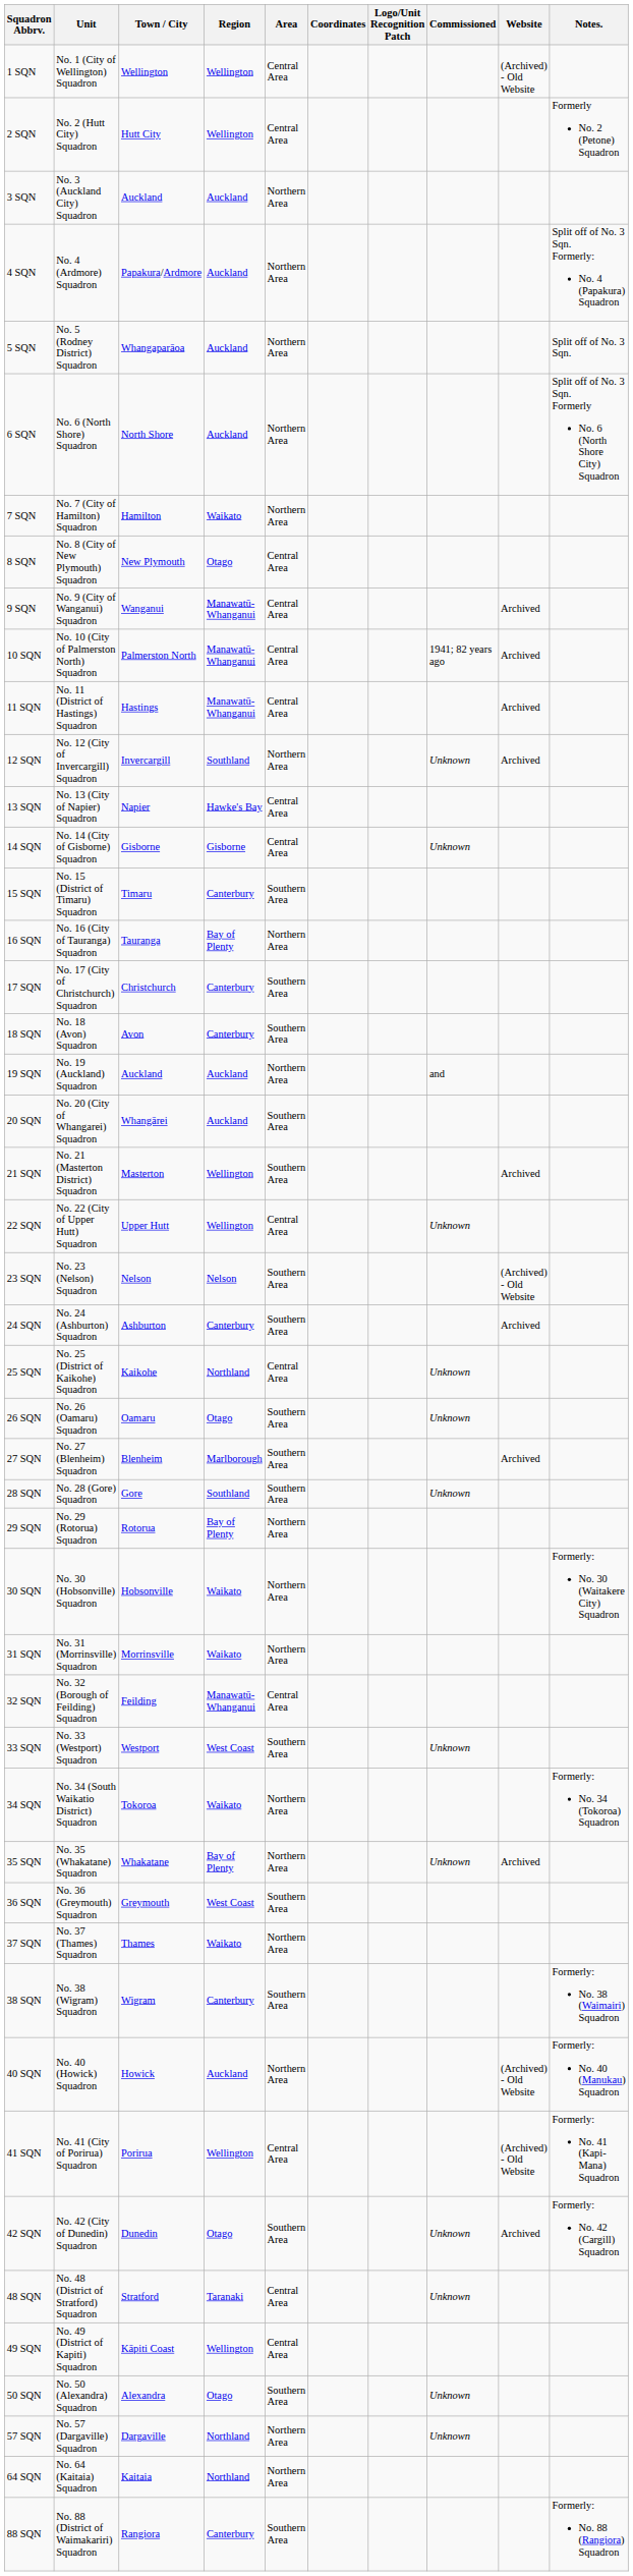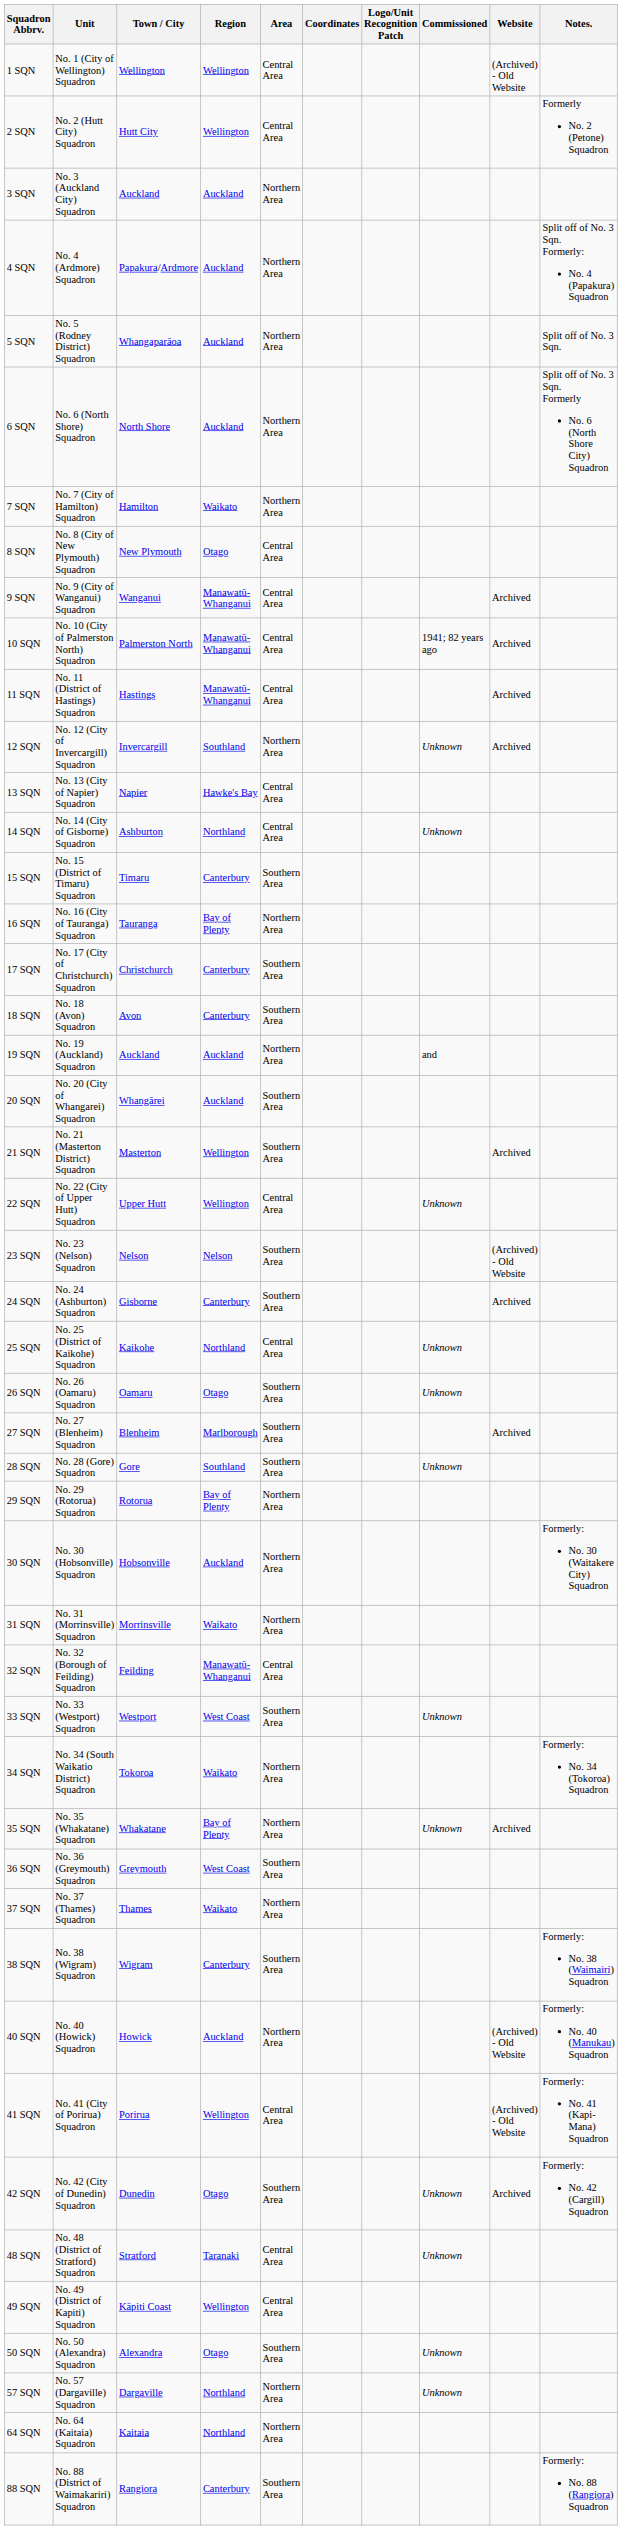 <table class="wikitable sortable">
 <tr>
 <th>Squadron <br>Abbrv.</th>
 <th>Unit</th>
 <th>Town / City</th>
 <th>Region</th>
 <th>Area</th>
 <th>Coordinates</th>
 <th class="unsortable">Logo/Unit Recognition Patch</th>
 <th data-sort-type="isoDate">Commissioned</th>
 <th class="unsortable">Website</th>
 <th>Notes.</th>
 </tr>
 <tr>
 <td>1 SQN</td>
 <td>No. 1 (City of Wellington) Squadron</td>
 <td><a href='#'>Wellington</a></td>
 <td><a href='#'>Wellington</a></td>
 <td data-sort-value="2">Central Area</td>
 <td></td>
 <td></td>
 <td></td>
 <td><br> (Archived) - Old Website</td>
 <td></td>
 </tr>
 <tr>
 <td>2 SQN</td>
 <td>No. 2 (Hutt City) Squadron</td>
 <td><a href='#'>Hutt City</a></td>
 <td><a href='#'>Wellington</a></td>
 <td data-sort-value="2">Central Area</td>
 <td></td>
 <td></td>
 <td></td>
 <td></td>
 <td>Formerly<br><ul><li>No. 2 (Petone) Squadron</li></ul></td>
 </tr>
 <tr>
 <td>3 SQN</td>
 <td>No. 3 (Auckland City) Squadron</td>
 <td><a href='#'>Auckland</a></td>
 <td><a href='#'>Auckland</a></td>
 <td data-sort-value="1">Northern Area</td>
 <td></td>
 <td></td>
 <td></td>
 <td></td>
 <td></td>
 </tr>
 <tr>
 <td>4 SQN</td>
 <td>No. 4 (Ardmore) Squadron</td>
 <td><a href='#'>Papakura</a>/<a href='#'>Ardmore</a></td>
 <td><a href='#'>Auckland</a></td>
 <td data-sort-value="1">Northern Area</td>
 <td></td>
 <td></td>
 <td></td>
 <td></td>
 <td>Split off of No. 3 Sqn.<br>Formerly:<ul><li>No. 4 (Papakura) Squadron</li></ul></td>
 </tr>
 <tr>
 <td>5 SQN</td>
 <td>No. 5 (Rodney District) Squadron</td>
 <td><a href='#'>Whangaparāoa</a></td>
 <td><a href='#'>Auckland</a></td>
 <td data-sort-value="1">Northern Area</td>
 <td></td>
 <td></td>
 <td></td>
 <td></td>
 <td>Split off of No. 3 Sqn.</td>
 </tr>
 <tr>
 <td>6 SQN</td>
 <td>No. 6 (North Shore) Squadron</td>
 <td><a href='#'>North Shore</a></td>
 <td><a href='#'>Auckland</a></td>
 <td data-sort-value="1">Northern Area</td>
 <td></td>
 <td></td>
 <td> </td>
 <td></td>
 <td>Split off of No. 3 Sqn.<br>Formerly<ul><li>No. 6 (North Shore City) Squadron</li></ul></td>
 </tr>
 <tr>
 <td>7 SQN</td>
 <td>No. 7 (City of Hamilton) Squadron</td>
 <td><a href='#'>Hamilton</a></td>
 <td><a href='#'>Waikato</a></td>
 <td data-sort-value="1">Northern Area</td>
 <td></td>
 <td></td>
 <td></td>
 <td></td>
 <td></td>
 </tr>
 <tr>
 <td>8 SQN</td>
 <td>No. 8 (City of New Plymouth) Squadron</td>
 <td><a href='#'>New Plymouth</a></td>
 <td><a href='#'>Otago</a></td>
 <td data-sort-value="2">Central Area</td>
 <td></td>
 <td></td>
 <td></td>
 <td></td>
 <td></td>
 </tr>
 <tr>
 <td>9 SQN</td>
 <td>No. 9 (City of Wanganui) Squadron</td>
 <td><a href='#'>Wanganui</a></td>
 <td><a href='#'>Manawatū-Whanganui</a></td>
 <td data-sort-value="2">Central Area</td>
 <td></td>
 <td></td>
 <td></td>
 <td>Archived </td>
 <td></td>
 </tr>
 <tr>
 <td>10 SQN</td>
 <td>No. 10 (City of Palmerston North) Squadron</td>
 <td><a href='#'>Palmerston North</a></td>
 <td><a href='#'>Manawatū-Whanganui</a></td>
 <td data-sort-value="2">Central Area</td>
 <td></td>
 <td></td>
 <td>1941; 82 years ago</td>
 <td>Archived </td>
 <td></td>
 </tr>
 <tr>
 <td>11 SQN</td>
 <td>No. 11 (District of Hastings) Squadron</td>
 <td><a href='#'>Hastings</a></td>
 <td><a href='#'>Manawatū-Whanganui</a></td>
 <td data-sort-value="2">Central Area</td>
 <td></td>
 <td></td>
 <td></td>
 <td>Archived </td>
 <td></td>
 </tr>
 <tr>
 <td>12 SQN</td>
 <td>No. 12 (City of Invercargill) Squadron</td>
 <td><a href='#'>Invercargill</a></td>
 <td><a href='#'>Southland</a></td>
 <td data-sort-value="1">Northern Area</td>
 <td></td>
 <td></td>
 <td><em>Unknown</em></td>
 <td>Archived </td>
 <td></td>
 </tr>
 <tr>
 <td>13 SQN</td>
 <td>No. 13 (City of Napier) Squadron</td>
 <td><a href='#'>Napier</a></td>
 <td><a href='#'>Hawke's Bay</a></td>
 <td data-sort-value="2">Central Area</td>
 <td></td>
 <td></td>
 <td></td>
 <td></td>
 <td></td>
 </tr>
 <tr>
 <td>14 SQN</td>
 <td>No. 14 (City of Gisborne) Squadron</td>
-<td><a href='#'>Gisborne</a></td>
-<td><a href='#'>Gisborne</a></td>
+<td><a href='#'>Ashburton</a></td>
+<td><a href='#'>Northland</a></td>
 <td data-sort-value="2">Central Area</td>
 <td></td>
 <td></td>
 <td><em>Unknown</em></td>
 <td></td>
 <td></td>
 </tr>
 <tr>
 <td>15 SQN</td>
 <td>No. 15 (District of Timaru) Squadron</td>
 <td><a href='#'>Timaru</a></td>
 <td><a href='#'>Canterbury</a></td>
 <td data-sort-value="3">Southern Area</td>
 <td></td>
 <td></td>
 <td></td>
 <td></td>
 <td></td>
 </tr>
 <tr>
 <td>16 SQN</td>
 <td>No. 16 (City of Tauranga) Squadron</td>
 <td><a href='#'>Tauranga</a></td>
 <td><a href='#'>Bay of Plenty</a></td>
 <td data-sort-value="1">Northern Area</td>
 <td></td>
 <td></td>
 <td></td>
 <td></td>
 <td></td>
 </tr>
 <tr>
 <td>17 SQN</td>
 <td>No. 17 (City of Christchurch) Squadron</td>
 <td><a href='#'>Christchurch</a></td>
 <td><a href='#'>Canterbury</a></td>
 <td data-sort-value="3">Southern Area</td>
 <td></td>
 <td></td>
 <td></td>
 <td></td>
 <td></td>
 </tr>
 <tr>
 <td>18 SQN</td>
 <td>No. 18 (Avon) Squadron</td>
 <td><a href='#'>Avon</a></td>
 <td><a href='#'>Canterbury</a></td>
 <td data-sort-value="3">Southern Area</td>
 <td></td>
 <td></td>
 <td></td>
 <td></td>
 <td></td>
 </tr>
 <tr>
 <td>19 SQN</td>
 <td>No. 19 (Auckland) Squadron</td>
 <td><a href='#'>Auckland</a></td>
 <td><a href='#'>Auckland</a></td>
 <td data-sort-value="1">Northern Area</td>
 <td></td>
 <td></td>
 <td> and  </td>
 <td></td>
 <td></td>
 </tr>
 <tr>
 <td>20 SQN</td>
 <td>No. 20 (City of Whangarei) Squadron</td>
 <td><a href='#'>Whangārei</a></td>
 <td><a href='#'>Auckland</a></td>
 <td data-sort-value="3">Southern Area</td>
 <td></td>
 <td></td>
 <td></td>
 <td></td>
 <td></td>
 </tr>
 <tr>
 <td>21 SQN</td>
 <td>No. 21 (Masterton District) Squadron</td>
 <td><a href='#'>Masterton</a></td>
 <td><a href='#'>Wellington</a></td>
 <td data-sort-value="3">Southern Area</td>
 <td></td>
 <td></td>
 <td></td>
 <td>Archived </td>
 <td></td>
 </tr>
 <tr>
 <td>22 SQN</td>
 <td>No. 22 (City of Upper Hutt) Squadron</td>
 <td><a href='#'>Upper Hutt</a></td>
 <td><a href='#'>Wellington</a></td>
 <td data-sort-value="2">Central Area</td>
 <td></td>
 <td></td>
 <td><em>Unknown</em></td>
 <td></td>
 <td></td>
 </tr>
 <tr>
 <td>23 SQN</td>
 <td>No. 23 (Nelson) Squadron</td>
 <td><a href='#'>Nelson</a></td>
 <td><a href='#'>Nelson</a></td>
 <td data-sort-value="3">Southern Area</td>
 <td></td>
 <td></td>
 <td></td>
 <td><br> (Archived) - Old Website</td>
 <td></td>
 </tr>
 <tr>
 <td>24 SQN</td>
 <td>No. 24 (Ashburton) Squadron</td>
-<td><a href='#'>Ashburton</a></td>
+<td><a href='#'>Gisborne</a></td>
 <td><a href='#'>Canterbury</a></td>
 <td data-sort-value="3">Southern Area</td>
 <td></td>
 <td></td>
 <td></td>
 <td>Archived </td>
 <td></td>
 </tr>
 <tr>
 <td>25 SQN</td>
 <td>No. 25 (District of Kaikohe) Squadron</td>
 <td><a href='#'>Kaikohe</a></td>
 <td><a href='#'>Northland</a></td>
 <td data-sort-value="2">Central Area</td>
 <td></td>
 <td></td>
 <td><em>Unknown</em></td>
 <td></td>
 <td></td>
 </tr>
 <tr>
 <td>26 SQN</td>
 <td>No. 26 (Oamaru) Squadron</td>
 <td><a href='#'>Oamaru</a></td>
 <td><a href='#'>Otago</a></td>
 <td data-sort-value="3">Southern Area</td>
 <td></td>
 <td></td>
 <td><em>Unknown</em></td>
 <td></td>
 <td></td>
 </tr>
 <tr>
 <td>27 SQN</td>
 <td>No. 27 (Blenheim) Squadron</td>
 <td><a href='#'>Blenheim</a></td>
 <td><a href='#'>Marlborough</a></td>
 <td data-sort-value="3">Southern Area</td>
 <td></td>
 <td></td>
 <td></td>
 <td>Archived </td>
 <td></td>
 </tr>
 <tr>
 <td>28 SQN</td>
 <td>No. 28 (Gore) Squadron</td>
 <td><a href='#'>Gore</a></td>
 <td><a href='#'>Southland</a></td>
 <td data-sort-value="3">Southern Area</td>
 <td></td>
 <td></td>
 <td><em>Unknown</em></td>
 <td></td>
 <td></td>
 </tr>
 <tr>
 <td>29 SQN</td>
 <td>No. 29 (Rotorua) Squadron</td>
 <td><a href='#'>Rotorua</a></td>
 <td><a href='#'>Bay of Plenty</a></td>
 <td data-sort-value="1">Northern Area</td>
 <td></td>
 <td></td>
 <td></td>
 <td></td>
 <td></td>
 </tr>
 <tr>
 <td>30 SQN</td>
 <td>No. 30 (Hobsonville) Squadron</td>
 <td><a href='#'>Hobsonville</a></td>
-<td><a href='#'>Waikato</a></td>
+<td><a href='#'>Auckland</a></td>
 <td data-sort-value="1">Northern Area</td>
 <td></td>
 <td></td>
 <td> </td>
 <td></td>
 <td>Formerly:<br><ul><li>No. 30 (Waitakere City) Squadron</li></ul></td>
 </tr>
 <tr>
 <td>31 SQN</td>
 <td>No. 31 (Morrinsville) Squadron</td>
 <td><a href='#'>Morrinsville</a></td>
 <td><a href='#'>Waikato</a></td>
 <td data-sort-value="1">Northern Area</td>
 <td></td>
 <td></td>
 <td></td>
 <td></td>
 <td></td>
 </tr>
 <tr>
 <td>32 SQN</td>
 <td>No. 32 (Borough of Feilding) Squadron</td>
 <td><a href='#'>Feilding</a></td>
 <td><a href='#'>Manawatū-Whanganui</a></td>
 <td data-sort-value="2">Central Area</td>
 <td></td>
 <td></td>
 <td></td>
 <td></td>
 <td></td>
 </tr>
 <tr>
 <td>33 SQN</td>
 <td>No. 33 (Westport) Squadron</td>
 <td><a href='#'>Westport</a></td>
 <td><a href='#'>West Coast</a></td>
 <td data-sort-value="3">Southern Area</td>
 <td></td>
 <td></td>
 <td><em>Unknown</em></td>
 <td></td>
 <td></td>
 </tr>
 <tr>
 <td>34 SQN</td>
 <td>No. 34 (South Waikatio District) Squadron</td>
 <td><a href='#'>Tokoroa</a></td>
 <td><a href='#'>Waikato</a></td>
 <td data-sort-value="1">Northern Area</td>
 <td></td>
 <td></td>
 <td></td>
 <td></td>
 <td>Formerly:<br><ul><li>No. 34 (Tokoroa) Squadron</li></ul></td>
 </tr>
 <tr>
 <td>35 SQN</td>
 <td>No. 35 (Whakatane) Squadron</td>
 <td><a href='#'>Whakatane</a></td>
 <td><a href='#'>Bay of Plenty</a></td>
 <td data-sort-value="1">Northern Area</td>
 <td></td>
 <td></td>
 <td><em>Unknown</em></td>
 <td>Archived </td>
 <td></td>
 </tr>
 <tr>
 <td>36 SQN</td>
 <td>No. 36 (Greymouth) Squadron</td>
 <td><a href='#'>Greymouth</a></td>
 <td><a href='#'>West Coast</a></td>
 <td data-sort-value="3">Southern Area</td>
 <td></td>
 <td></td>
 <td></td>
 <td></td>
 <td></td>
 </tr>
 <tr>
 <td>37 SQN</td>
 <td>No. 37 (Thames) Squadron</td>
 <td><a href='#'>Thames</a></td>
 <td><a href='#'>Waikato</a></td>
 <td data-sort-value="1">Northern Area</td>
 <td></td>
 <td></td>
 <td></td>
 <td></td>
 <td></td>
 </tr>
 <tr>
 <td>38 SQN</td>
 <td>No. 38 (Wigram) Squadron</td>
 <td><a href='#'>Wigram</a></td>
 <td><a href='#'>Canterbury</a></td>
 <td data-sort-value="3">Southern Area</td>
 <td></td>
 <td></td>
 <td> </td>
 <td></td>
 <td>Formerly:<br><ul><li>No. 38 (<a href='#'>Waimairi</a>) Squadron</li></ul></td>
 </tr>
 <tr>
 <td>40 SQN</td>
 <td>No. 40 (Howick) Squadron</td>
 <td><a href='#'>Howick</a></td>
 <td><a href='#'>Auckland</a></td>
 <td data-sort-value="1">Northern Area</td>
 <td></td>
 <td></td>
 <td></td>
 <td><br> (Archived) - Old Website</td>
 <td>Formerly:<br><ul><li>No. 40 (<a href='#'>Manukau</a>) Squadron</li></ul></td>
 </tr>
 <tr>
 <td>41 SQN</td>
 <td>No. 41 (City of Porirua) Squadron</td>
 <td><a href='#'>Porirua</a></td>
 <td><a href='#'>Wellington</a></td>
 <td data-sort-value="2">Central Area</td>
 <td></td>
 <td></td>
 <td> </td>
 <td><br> (Archived) - Old Website</td>
 <td>Formerly:<br><ul><li>No. 41 (Kapi-Mana) Squadron</li></ul></td>
 </tr>
 <tr>
 <td>42 SQN</td>
 <td>No. 42 (City of Dunedin) Squadron</td>
 <td><a href='#'>Dunedin</a></td>
 <td><a href='#'>Otago</a></td>
 <td data-sort-value="3">Southern Area</td>
 <td></td>
 <td></td>
 <td><em>Unknown</em></td>
 <td>Archived </td>
 <td>Formerly:<br><ul><li>No. 42 (Cargill) Squadron</li></ul></td>
 </tr>
 <tr>
 <td>48 SQN</td>
 <td>No. 48 (District of Stratford) Squadron</td>
 <td><a href='#'>Stratford</a></td>
 <td><a href='#'>Taranaki</a></td>
 <td data-sort-value="2">Central Area</td>
 <td></td>
 <td></td>
 <td><em>Unknown</em></td>
 <td></td>
 <td></td>
 </tr>
 <tr>
 <td>49 SQN</td>
 <td>No. 49 (District of Kapiti) Squadron</td>
 <td><a href='#'>Kāpiti Coast</a></td>
 <td><a href='#'>Wellington</a></td>
 <td data-sort-value="2">Central Area</td>
 <td></td>
 <td></td>
 <td></td>
 <td></td>
 <td></td>
 </tr>
 <tr>
 <td>50 SQN</td>
 <td>No. 50 (Alexandra) Squadron</td>
 <td><a href='#'>Alexandra</a></td>
 <td><a href='#'>Otago</a></td>
 <td data-sort-value="3">Southern Area</td>
 <td></td>
 <td></td>
 <td><em>Unknown</em></td>
 <td></td>
 <td></td>
 </tr>
 <tr>
 <td>57 SQN</td>
 <td>No. 57 (Dargaville) Squadron</td>
 <td><a href='#'>Dargaville</a></td>
 <td><a href='#'>Northland</a></td>
 <td data-sort-value="1">Northern Area</td>
 <td></td>
 <td></td>
 <td><em>Unknown</em></td>
 <td></td>
 <td></td>
 </tr>
 <tr>
 <td>64 SQN</td>
 <td>No. 64 (Kaitaia) Squadron</td>
 <td><a href='#'>Kaitaia</a></td>
 <td><a href='#'>Northland</a></td>
 <td data-sort-value="1">Northern Area</td>
 <td></td>
 <td></td>
 <td></td>
 <td></td>
 <td></td>
 </tr>
 <tr>
 <td>88 SQN</td>
 <td>No. 88 (District of Waimakariri) Squadron</td>
 <td><a href='#'>Rangiora</a></td>
 <td><a href='#'>Canterbury</a></td>
 <td data-sort-value="3">Southern Area</td>
 <td></td>
 <td></td>
 <td></td>
 <td></td>
 <td>Formerly:<br><ul><li>No. 88 (<a href='#'>Rangiora</a>) Squadron</li></ul></td>
 </tr>
 </table>
